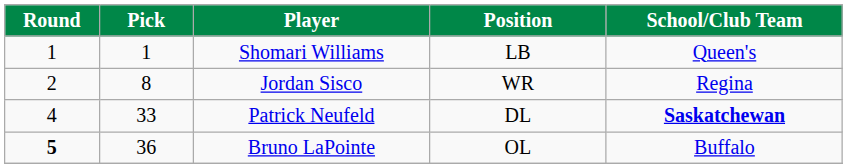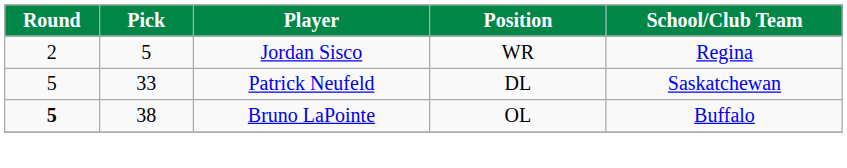 <table class="wikitable sortable">
 <tr>
 <th style="background:#008748;color:White;"  width="8%">Round</th>
 <th style="background:#008748;color:White;"  width="8%">Pick</th>
 <th style="background:#008748;color:White;"  width="20%">Player</th>
 <th style="background:#008748;color:White;"  width="15%">Position</th>
 <th style="background:#008748;color:White;"  width="20%">School/Club Team</th>
 </tr>
 <tr align="center">
-<td align=center>1</td>
-<td>1</td>
-<td><a href='#'>Shomari Williams</a></td>
-<td>LB</td>
-<td><a href='#'>Queen's</a></td>
-</tr>
-<tr align="center">
 <td align=center>2</td>
-<td>8</td>
+<td>5</td>
 <td><a href='#'>Jordan Sisco</a></td>
 <td>WR</td>
 <td><a href='#'>Regina</a></td>
 </tr>
 <tr align="center">
-<td align=center>4</td>
+<td align=center>5</td>
 <td>33</td>
 <td><a href='#'>Patrick Neufeld</a></td>
 <td>DL</td>
-<td><strong><a href='#'>Saskatchewan</a></strong></td>
+<td><a href='#'>Saskatchewan</a></td>
 </tr>
 <tr align="center">
 <td align=center><strong>5</strong></td>
-<td>36</td>
+<td>38</td>
 <td><a href='#'>Bruno LaPointe</a></td>
 <td>OL</td>
 <td><a href='#'>Buffalo</a></td>
 </tr>
 <tr>
 </tr>
 </table>
